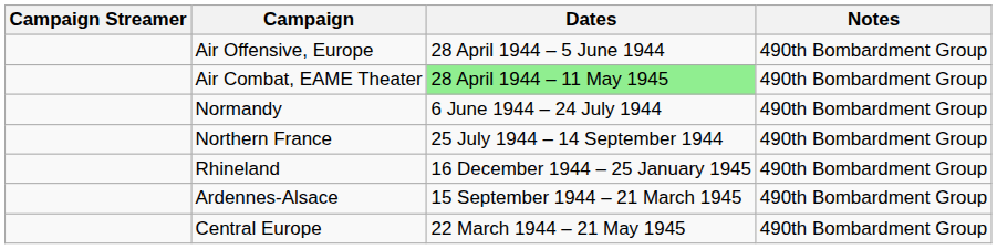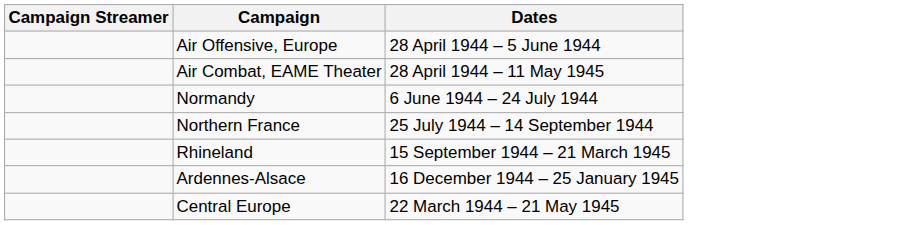 <table class="wikitable">
 <tr style="background:#efefef;">
 <th>Campaign Streamer</th>
 <th>Campaign</th>
 <th>Dates</th>
-<th>Notes</th>
 </tr>
 <tr>
 <td></td>
 <td>Air Offensive, Europe</td>
 <td>28 April 1944 – 5 June 1944</td>
-<td>490th Bombardment Group</td>
 </tr>
 <tr>
 <td></td>
 <td>Air Combat, EAME Theater</td>
-<td style="background: lightgreen;">28 April 1944 – 11 May 1945</td>
-<td>490th Bombardment Group</td>
+<td>28 April 1944 – 11 May 1945</td>
 </tr>
 <tr>
 <td></td>
 <td>Normandy</td>
 <td>6 June 1944 – 24 July 1944</td>
-<td>490th Bombardment Group</td>
 </tr>
 <tr>
 <td></td>
 <td>Northern France</td>
 <td>25 July 1944 – 14 September 1944</td>
-<td>490th Bombardment Group</td>
 </tr>
 <tr>
 <td></td>
 <td>Rhineland</td>
-<td>16 December 1944 – 25 January 1945</td>
-<td>490th Bombardment Group</td>
+<td>15 September 1944 – 21 March 1945</td>
 </tr>
 <tr>
 <td></td>
 <td>Ardennes-Alsace</td>
-<td>15 September 1944 – 21 March 1945</td>
-<td>490th Bombardment Group</td>
+<td>16 December 1944 – 25 January 1945</td>
 </tr>
 <tr>
 <td></td>
 <td>Central Europe</td>
 <td>22 March 1944 – 21 May 1945</td>
-<td>490th Bombardment Group</td>
 </tr>
 </table>
